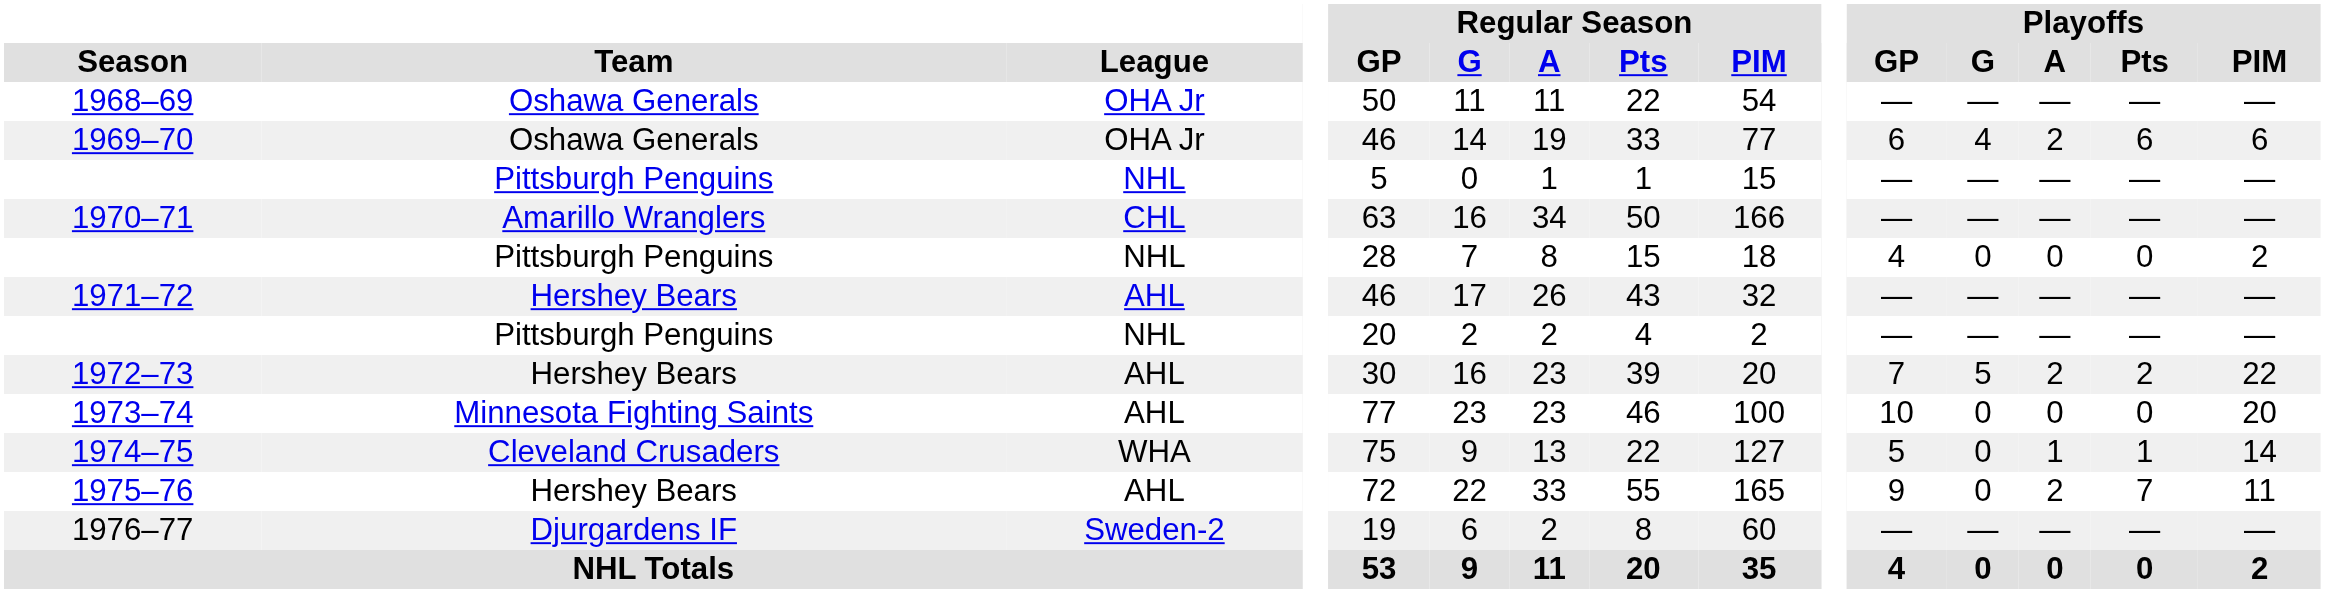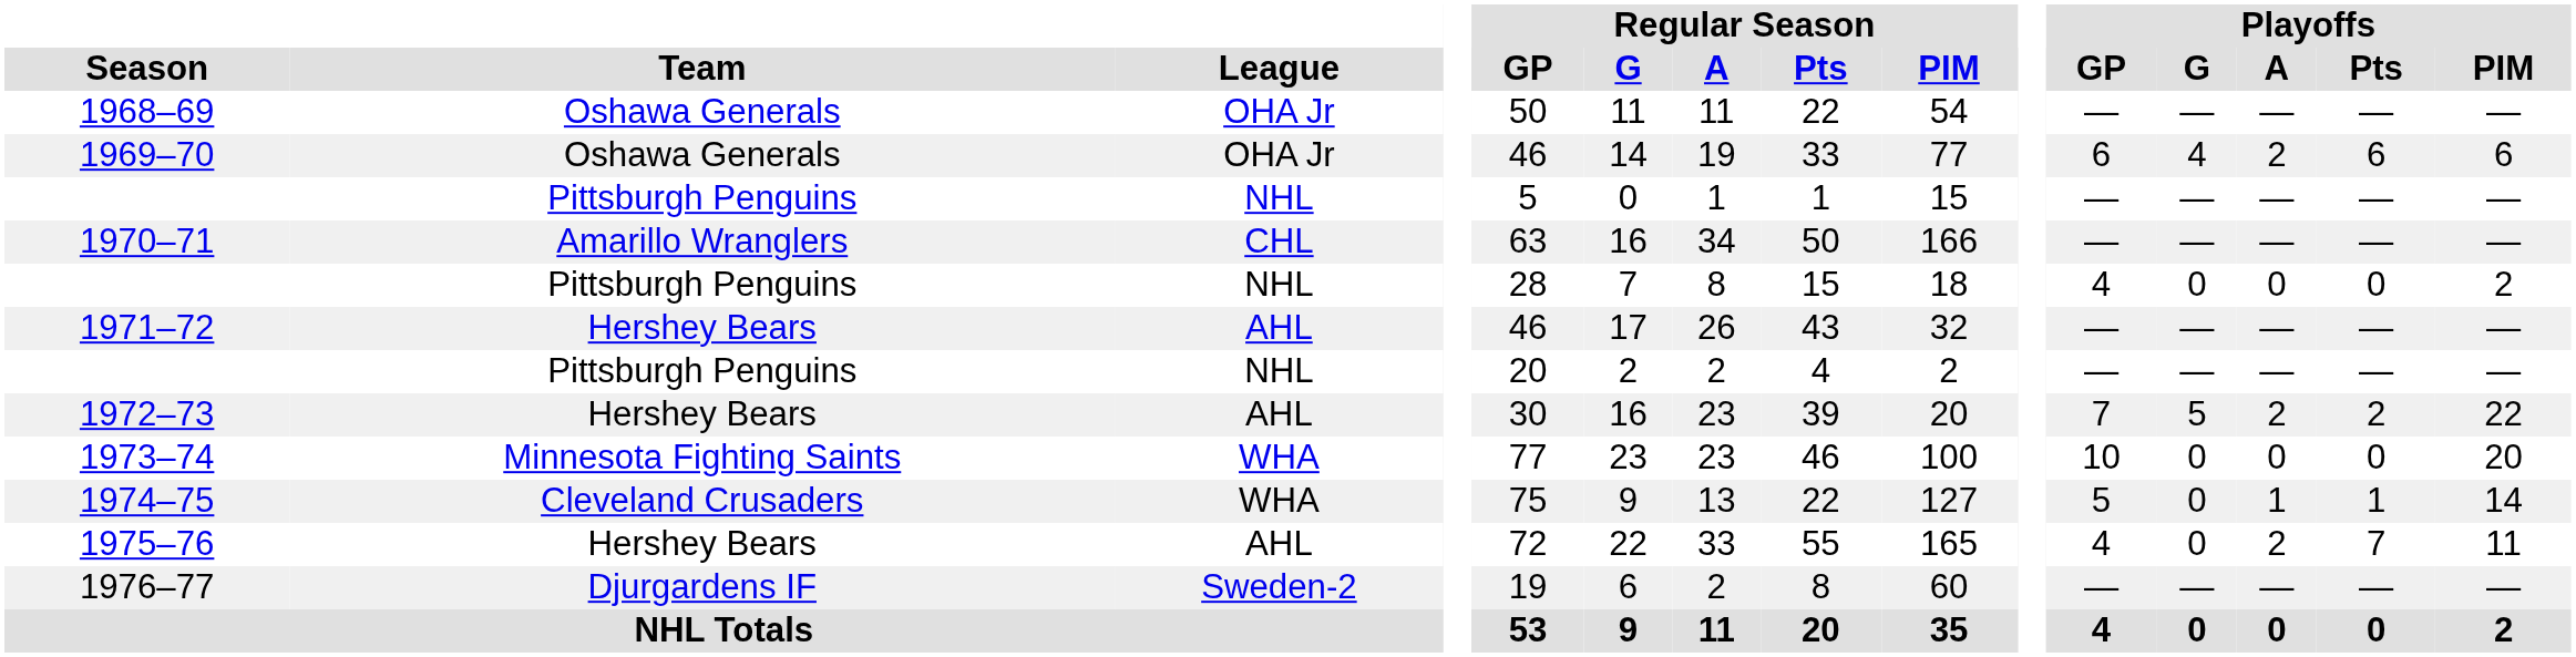 <table border="0" cellpadding="1" cellspacing="0" style="text-align:center; width:75%">
 <tr bgcolor="#e0e0e0">
 <th colspan="3"  bgcolor="#ffffff"> </th>
 <th rowspan="99" bgcolor="#ffffff"> </th>
 <th colspan="5">Regular Season</th>
 <th rowspan="99" bgcolor="#ffffff"> </th>
 <th colspan="5">Playoffs</th>
 </tr>
 <tr bgcolor="#e0e0e0">
 <th>Season</th>
 <th>Team</th>
 <th>League</th>
 <th>GP</th>
 <th><a href='#'>G</a></th>
 <th><a href='#'>A</a></th>
 <th><a href='#'>Pts</a></th>
 <th><a href='#'>PIM</a></th>
 <th>GP</th>
 <th>G</th>
 <th>A</th>
 <th>Pts</th>
 <th>PIM</th>
 </tr>
 <tr>
 <td><a href='#'>1968–69</a></td>
 <td><a href='#'>Oshawa Generals</a></td>
 <td><a href='#'>OHA Jr</a></td>
 <td>50</td>
 <td>11</td>
 <td>11</td>
 <td>22</td>
 <td>54</td>
 <td>—</td>
 <td>—</td>
 <td>—</td>
 <td>—</td>
 <td>—</td>
 </tr>
 <tr bgcolor="#f0f0f0">
 <td><a href='#'>1969–70</a></td>
 <td>Oshawa Generals</td>
 <td>OHA Jr</td>
 <td>46</td>
 <td>14</td>
 <td>19</td>
 <td>33</td>
 <td>77</td>
 <td>6</td>
 <td>4</td>
 <td>2</td>
 <td>6</td>
 <td>6</td>
 </tr>
 <tr>
 <td></td>
 <td><a href='#'>Pittsburgh Penguins</a></td>
 <td><a href='#'>NHL</a></td>
 <td>5</td>
 <td>0</td>
 <td>1</td>
 <td>1</td>
 <td>15</td>
 <td>—</td>
 <td>—</td>
 <td>—</td>
 <td>—</td>
 <td>—</td>
 </tr>
 <tr bgcolor="#f0f0f0">
 <td><a href='#'>1970–71</a></td>
 <td><a href='#'>Amarillo Wranglers</a></td>
 <td><a href='#'>CHL</a></td>
 <td>63</td>
 <td>16</td>
 <td>34</td>
 <td>50</td>
 <td>166</td>
 <td>—</td>
 <td>—</td>
 <td>—</td>
 <td>—</td>
 <td>—</td>
 </tr>
 <tr>
 <td></td>
 <td>Pittsburgh Penguins</td>
 <td>NHL</td>
 <td>28</td>
 <td>7</td>
 <td>8</td>
 <td>15</td>
 <td>18</td>
 <td>4</td>
 <td>0</td>
 <td>0</td>
 <td>0</td>
 <td>2</td>
 </tr>
 <tr bgcolor="#f0f0f0">
 <td><a href='#'>1971–72</a></td>
 <td><a href='#'>Hershey Bears</a></td>
 <td><a href='#'>AHL</a></td>
 <td>46</td>
 <td>17</td>
 <td>26</td>
 <td>43</td>
 <td>32</td>
 <td>—</td>
 <td>—</td>
 <td>—</td>
 <td>—</td>
 <td>—</td>
 </tr>
 <tr>
 <td></td>
 <td>Pittsburgh Penguins</td>
 <td>NHL</td>
 <td>20</td>
 <td>2</td>
 <td>2</td>
 <td>4</td>
 <td>2</td>
 <td>—</td>
 <td>—</td>
 <td>—</td>
 <td>—</td>
 <td>—</td>
 </tr>
 <tr bgcolor="#f0f0f0">
 <td><a href='#'>1972–73</a></td>
 <td>Hershey Bears</td>
 <td>AHL</td>
 <td>30</td>
 <td>16</td>
 <td>23</td>
 <td>39</td>
 <td>20</td>
 <td>7</td>
 <td>5</td>
 <td>2</td>
 <td>2</td>
 <td>22</td>
 </tr>
 <tr>
 <td><a href='#'>1973–74</a></td>
 <td><a href='#'>Minnesota Fighting Saints</a></td>
-<td>AHL</td>
+<td><a href='#'>WHA</a></td>
 <td>77</td>
 <td>23</td>
 <td>23</td>
 <td>46</td>
 <td>100</td>
 <td>10</td>
 <td>0</td>
 <td>0</td>
 <td>0</td>
 <td>20</td>
 </tr>
 <tr bgcolor="#f0f0f0">
 <td><a href='#'>1974–75</a></td>
 <td><a href='#'>Cleveland Crusaders</a></td>
 <td>WHA</td>
 <td>75</td>
 <td>9</td>
 <td>13</td>
 <td>22</td>
 <td>127</td>
 <td>5</td>
 <td>0</td>
 <td>1</td>
 <td>1</td>
 <td>14</td>
 </tr>
 <tr>
 <td><a href='#'>1975–76</a></td>
 <td>Hershey Bears</td>
 <td>AHL</td>
 <td>72</td>
 <td>22</td>
 <td>33</td>
 <td>55</td>
 <td>165</td>
-<td>9</td>
+<td>4</td>
 <td>0</td>
 <td>2</td>
 <td>7</td>
 <td>11</td>
 </tr>
 <tr bgcolor="#f0f0f0">
 <td>1976–77</td>
 <td><a href='#'>Djurgardens IF</a></td>
 <td><a href='#'>Sweden-2</a></td>
 <td>19</td>
 <td>6</td>
 <td>2</td>
 <td>8</td>
 <td>60</td>
 <td>—</td>
 <td>—</td>
 <td>—</td>
 <td>—</td>
 <td>—</td>
 </tr>
 <tr bgcolor="#e0e0e0">
 <th colspan="3">NHL Totals</th>
 <th>53</th>
 <th>9</th>
 <th>11</th>
 <th>20</th>
 <th>35</th>
 <th>4</th>
 <th>0</th>
 <th>0</th>
 <th>0</th>
 <th>2</th>
 </tr>
 </table>
